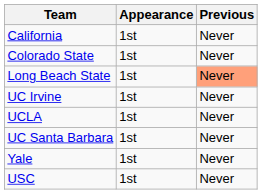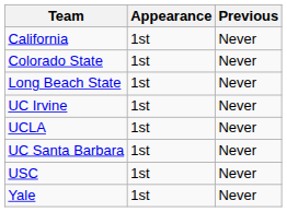 <table class="wikitable sortable">
 <tr>
 <th>Team</th>
 <th>Appearance</th>
 <th>Previous</th>
 </tr>
 <tr>
 <td><a href='#'>California</a></td>
 <td>1st</td>
 <td>Never</td>
 </tr>
 <tr>
 <td><a href='#'>Colorado State</a></td>
 <td>1st</td>
 <td>Never</td>
 </tr>
 <tr>
 <td><a href='#'>Long Beach State</a></td>
 <td>1st</td>
-<td style="background: lightsalmon;">Never</td>
+<td>Never</td>
 </tr>
 <tr>
 <td><a href='#'>UC Irvine</a></td>
 <td>1st</td>
 <td>Never</td>
 </tr>
 <tr>
 <td><a href='#'>UCLA</a></td>
 <td>1st</td>
 <td>Never</td>
 </tr>
 <tr>
 <td><a href='#'>UC Santa Barbara</a></td>
 <td>1st</td>
 <td>Never</td>
 </tr>
 <tr>
+<td><a href='#'>USC</a></td>
+<td>1st</td>
+<td>Never</td>
+</tr>
+<tr>
 <td><a href='#'>Yale</a></td>
 <td>1st</td>
 <td>Never</td>
 </tr>
-<tr>
-<td><a href='#'>USC</a></td>
-<td>1st</td>
-<td>Never</td>
-</tr>
 </table>
